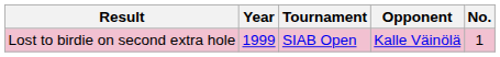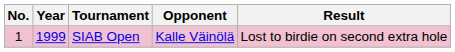 <table class="wikitable" style="font-size:95%;">
 <tr>
-<th>Result</th>
+<th>No.</th>
 <th>Year</th>
 <th>Tournament</th>
 <th>Opponent</th>
-<th>No.</th>
+<th>Result</th>
 </tr>
 <tr style="background:#F2C1D1;">
-<td>Lost to birdie on second extra hole</td>
+<td align=center>1</td>
 <td><a href='#'>1999</a></td>
 <td><a href='#'>SIAB Open</a></td>
 <td> <a href='#'>Kalle Väinölä</a></td>
-<td align=center>1</td>
+<td>Lost to birdie on second extra hole</td>
 </tr>
 </table>
